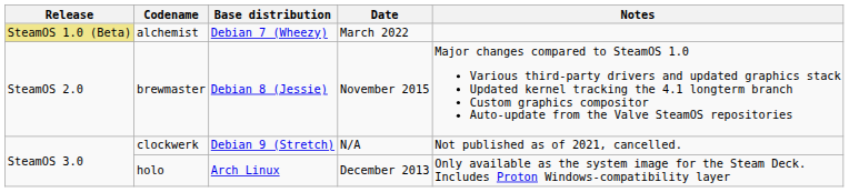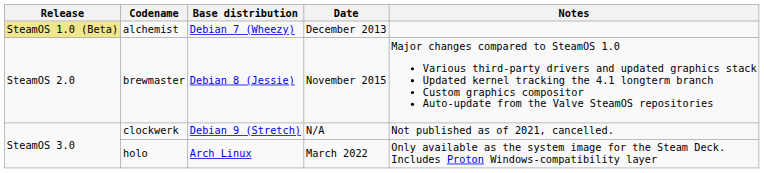 <table class="wikitable">
 <tr>
 <th>Release</th>
 <th>Codename</th>
 <th>Base distribution</th>
 <th>Date</th>
 <th>Notes</th>
 </tr>
 <tr>
 <td style="background: khaki;">SteamOS 1.0 (Beta)</td>
 <td>alchemist</td>
 <td><a href='#'>Debian 7 (Wheezy)</a></td>
-<td>March 2022</td>
+<td>December 2013</td>
 <td></td>
 </tr>
 <tr>
 <td>SteamOS 2.0</td>
 <td>brewmaster</td>
 <td><a href='#'>Debian 8 (Jessie)</a></td>
 <td>November 2015</td>
 <td>Major changes compared to SteamOS 1.0<br><ul><li>Various third-party drivers and updated graphics stack</li><li>Updated kernel tracking the 4.1 longterm branch</li><li>Custom graphics compositor</li><li>Auto-update from the Valve SteamOS repositories</li></ul></td>
 </tr>
 <tr>
 <td rowspan=2>SteamOS 3.0</td>
 <td>clockwerk</td>
 <td><a href='#'>Debian 9 (Stretch)</a></td>
 <td>N/A</td>
 <td>Not published as of 2021, cancelled.</td>
 </tr>
 <tr>
 <td>holo</td>
 <td><a href='#'>Arch Linux</a></td>
-<td>December 2013</td>
+<td>March 2022</td>
 <td>Only available as the system image for the Steam Deck.<br>Includes <a href='#'>Proton</a> Windows-compatibility layer</td>
 </tr>
 </table>
